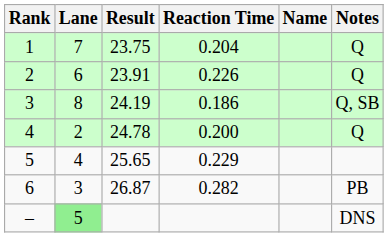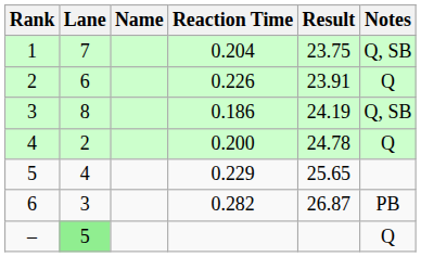 <table class="wikitable" style="text-align:center">
 <tr>
 <th>Rank</th>
 <th>Lane</th>
+<th>Name</th>
+<th>Reaction Time</th>
 <th>Result</th>
-<th>Reaction Time</th>
-<th>Name</th>
 <th>Notes</th>
 </tr>
 <tr bgcolor=ccffcc>
 <td>1</td>
 <td>7</td>
+<td align="left"></td>
+<td>0.204</td>
 <td>23.75</td>
-<td>0.204</td>
-<td align="left"></td>
-<td>Q</td>
+<td>Q, SB</td>
 </tr>
 <tr bgcolor=ccffcc>
 <td>2</td>
 <td>6</td>
+<td align="left"></td>
+<td>0.226</td>
 <td>23.91</td>
-<td>0.226</td>
-<td align="left"></td>
 <td>Q</td>
 </tr>
 <tr bgcolor=ccffcc>
 <td>3</td>
 <td>8</td>
+<td align="left"></td>
+<td>0.186</td>
 <td>24.19</td>
-<td>0.186</td>
-<td align="left"></td>
 <td>Q, SB</td>
 </tr>
 <tr bgcolor=ccffcc>
 <td>4</td>
 <td>2</td>
+<td align="left"></td>
+<td>0.200</td>
 <td>24.78</td>
-<td>0.200</td>
-<td align="left"></td>
 <td>Q</td>
 </tr>
 <tr>
 <td>5</td>
 <td>4</td>
+<td align="left"></td>
+<td>0.229</td>
 <td>25.65</td>
-<td>0.229</td>
-<td align="left"></td>
 <td></td>
 </tr>
 <tr>
 <td>6</td>
 <td>3</td>
+<td align="left"></td>
+<td>0.282</td>
 <td>26.87</td>
-<td>0.282</td>
-<td align="left"></td>
 <td>PB</td>
 </tr>
 <tr>
 <td>–</td>
 <td style="background: lightgreen;">5</td>
+<td align="left"></td>
 <td></td>
 <td></td>
-<td align="left"></td>
-<td>DNS</td>
+<td>Q</td>
 </tr>
 </table>
